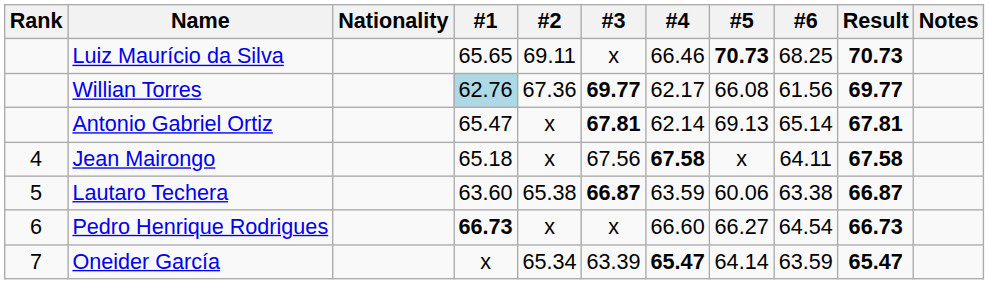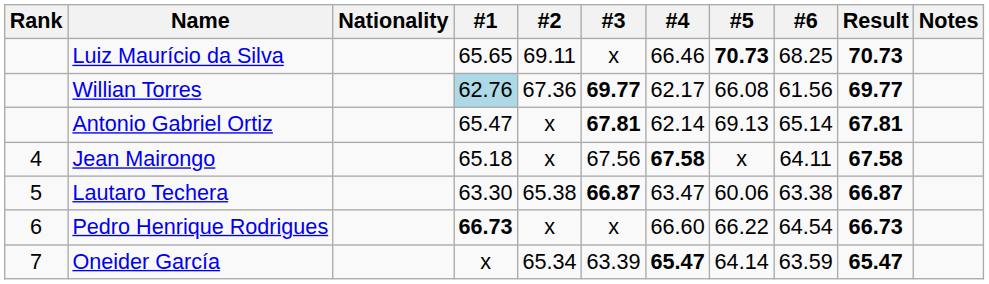 <table class="wikitable sortable" style="text-align:center">
 <tr>
 <th>Rank</th>
 <th>Name</th>
 <th>Nationality</th>
 <th>#1</th>
 <th>#2</th>
 <th>#3</th>
 <th>#4</th>
 <th>#5</th>
 <th>#6</th>
 <th>Result</th>
 <th>Notes</th>
 </tr>
 <tr>
 <td></td>
 <td align=left><a href='#'>Luiz Maurício da Silva</a></td>
 <td align=left></td>
 <td>65.65</td>
 <td>69.11</td>
 <td>x</td>
 <td>66.46</td>
 <td><strong>70.73</strong></td>
 <td>68.25</td>
 <td><strong>70.73</strong></td>
 <td></td>
 </tr>
 <tr>
 <td></td>
 <td align=left><a href='#'>Willian Torres</a></td>
 <td align=left></td>
 <td style="background: lightblue;">62.76</td>
 <td>67.36</td>
 <td><strong>69.77</strong></td>
 <td>62.17</td>
 <td>66.08</td>
 <td>61.56</td>
 <td><strong>69.77</strong></td>
 <td></td>
 </tr>
 <tr>
 <td></td>
 <td align=left><a href='#'>Antonio Gabriel Ortiz</a></td>
 <td align=left></td>
 <td>65.47</td>
 <td>x</td>
 <td><strong>67.81</strong></td>
 <td>62.14</td>
 <td>69.13</td>
 <td>65.14</td>
 <td><strong>67.81</strong></td>
 <td></td>
 </tr>
 <tr>
 <td>4</td>
 <td align=left><a href='#'>Jean Mairongo</a></td>
 <td align=left></td>
 <td>65.18</td>
 <td>x</td>
 <td>67.56</td>
 <td><strong>67.58</strong></td>
 <td>x</td>
 <td>64.11</td>
 <td><strong>67.58</strong></td>
 <td></td>
 </tr>
 <tr>
 <td>5</td>
 <td align=left><a href='#'>Lautaro Techera</a></td>
 <td align=left></td>
-<td>63.60</td>
+<td>63.30</td>
 <td>65.38</td>
 <td><strong>66.87</strong></td>
-<td>63.59</td>
+<td>63.47</td>
 <td>60.06</td>
 <td>63.38</td>
 <td><strong>66.87</strong></td>
 <td></td>
 </tr>
 <tr>
 <td>6</td>
 <td align=left><a href='#'>Pedro Henrique Rodrigues</a></td>
 <td align=left></td>
 <td><strong>66.73</strong></td>
 <td>x</td>
 <td>x</td>
 <td>66.60</td>
-<td>66.27</td>
+<td>66.22</td>
 <td>64.54</td>
 <td><strong>66.73</strong></td>
 <td></td>
 </tr>
 <tr>
 <td>7</td>
 <td align=left><a href='#'>Oneider García</a></td>
 <td align=left></td>
 <td>x</td>
 <td>65.34</td>
 <td>63.39</td>
 <td><strong>65.47</strong></td>
 <td>64.14</td>
 <td>63.59</td>
 <td><strong>65.47</strong></td>
 <td></td>
 </tr>
 </table>
